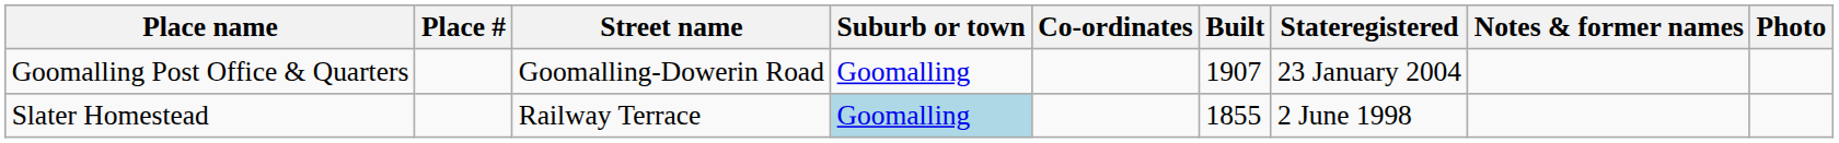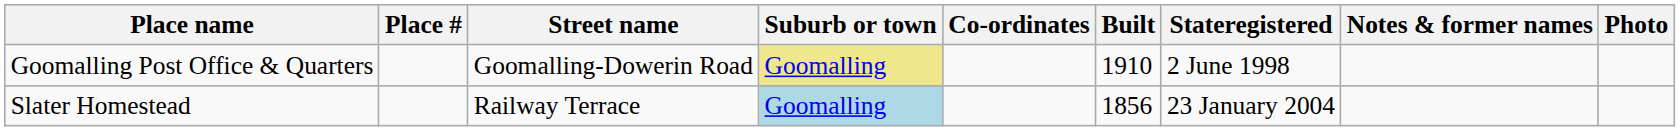 <table class="wikitable sortable">
 <tr>
 <th>Place name</th>
 <th>Place #</th>
 <th>Street name</th>
 <th>Suburb or town</th>
 <th>Co-ordinates</th>
 <th>Built</th>
 <th>Stateregistered</th>
 <th class="unsortable">Notes & former names</th>
 <th class="unsortable">Photo</th>
 </tr>
 <tr>
 <td>Goomalling Post Office & Quarters</td>
 <td></td>
 <td>Goomalling-Dowerin Road</td>
-<td><a href='#'>Goomalling</a></td>
+<td style="background: khaki;"><a href='#'>Goomalling</a></td>
 <td></td>
-<td>1907</td>
-<td>23 January 2004</td>
+<td>1910</td>
+<td>2 June 1998</td>
 <td></td>
 <td></td>
 </tr>
 <tr>
 <td>Slater Homestead</td>
 <td></td>
 <td>Railway Terrace</td>
 <td style="background: lightblue;"><a href='#'>Goomalling</a></td>
 <td></td>
-<td>1855</td>
-<td>2 June 1998</td>
+<td>1856</td>
+<td>23 January 2004</td>
 <td></td>
 <td></td>
 </tr>
 </table>
